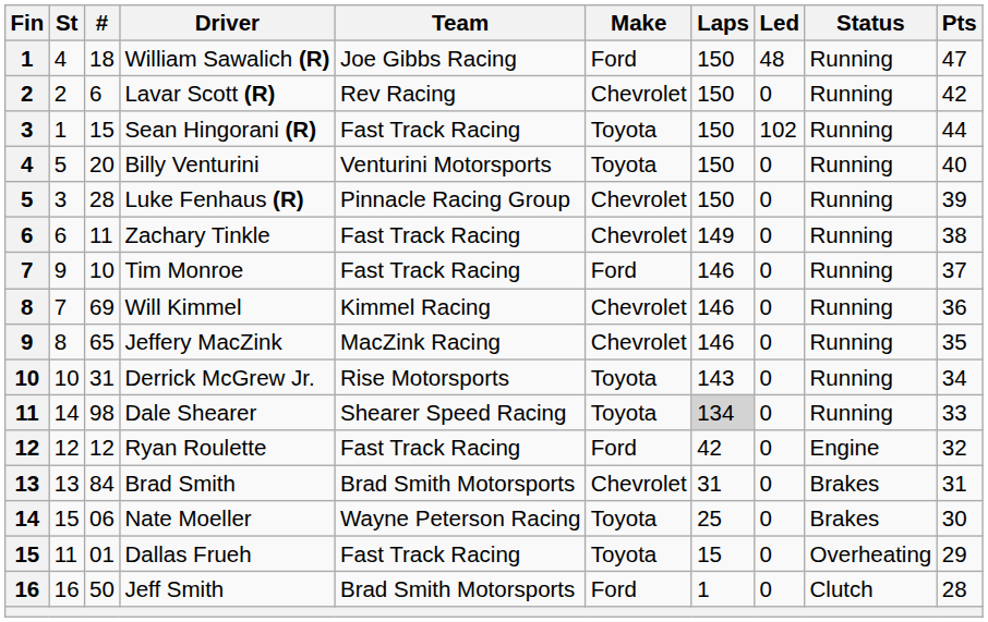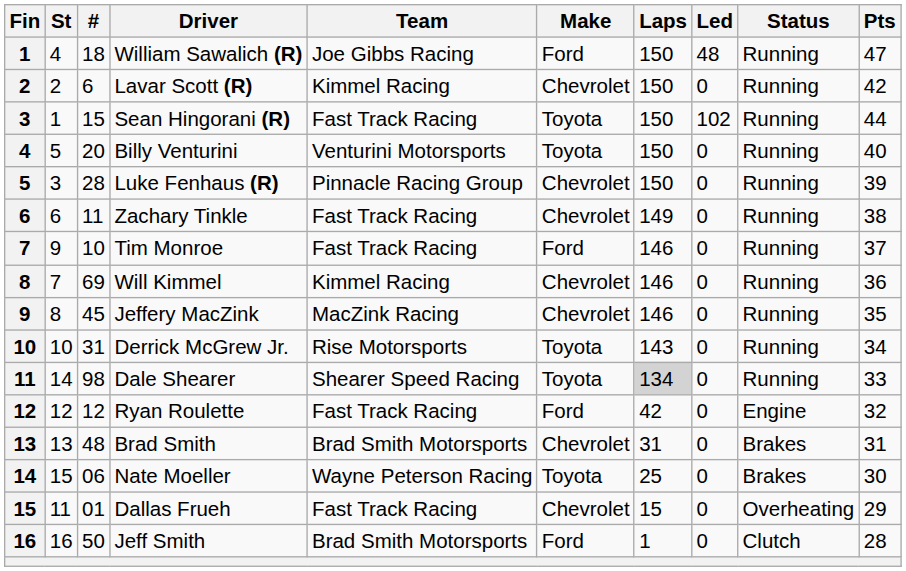 <table class="wikitable" style="font-size:95%">
 <tr>
 <th>Fin</th>
 <th>St</th>
 <th>#</th>
 <th>Driver</th>
 <th>Team</th>
 <th>Make</th>
 <th>Laps</th>
 <th>Led</th>
 <th>Status</th>
 <th>Pts</th>
 </tr>
 <tr>
 <th>1</th>
 <td>4</td>
 <td>18</td>
 <td>William Sawalich <strong>(R)</strong></td>
 <td>Joe Gibbs Racing</td>
 <td>Ford</td>
 <td>150</td>
 <td>48</td>
 <td>Running</td>
 <td>47</td>
 </tr>
 <tr>
 <th>2</th>
 <td>2</td>
 <td>6</td>
 <td>Lavar Scott <strong>(R)</strong></td>
-<td>Rev Racing</td>
+<td>Kimmel Racing</td>
 <td>Chevrolet</td>
 <td>150</td>
 <td>0</td>
 <td>Running</td>
 <td>42</td>
 </tr>
 <tr>
 <th>3</th>
 <td>1</td>
 <td>15</td>
 <td>Sean Hingorani <strong>(R)</strong></td>
 <td>Fast Track Racing</td>
 <td>Toyota</td>
 <td>150</td>
 <td>102</td>
 <td>Running</td>
 <td>44</td>
 </tr>
 <tr>
 <th>4</th>
 <td>5</td>
 <td>20</td>
 <td>Billy Venturini</td>
 <td>Venturini Motorsports</td>
 <td>Toyota</td>
 <td>150</td>
 <td>0</td>
 <td>Running</td>
 <td>40</td>
 </tr>
 <tr>
 <th>5</th>
 <td>3</td>
 <td>28</td>
 <td>Luke Fenhaus <strong>(R)</strong></td>
 <td>Pinnacle Racing Group</td>
 <td>Chevrolet</td>
 <td>150</td>
 <td>0</td>
 <td>Running</td>
 <td>39</td>
 </tr>
 <tr>
 <th>6</th>
 <td>6</td>
 <td>11</td>
 <td>Zachary Tinkle</td>
 <td>Fast Track Racing</td>
 <td>Chevrolet</td>
 <td>149</td>
 <td>0</td>
 <td>Running</td>
 <td>38</td>
 </tr>
 <tr>
 <th>7</th>
 <td>9</td>
 <td>10</td>
 <td>Tim Monroe</td>
 <td>Fast Track Racing</td>
 <td>Ford</td>
 <td>146</td>
 <td>0</td>
 <td>Running</td>
 <td>37</td>
 </tr>
 <tr>
 <th>8</th>
 <td>7</td>
 <td>69</td>
 <td>Will Kimmel</td>
 <td>Kimmel Racing</td>
 <td>Chevrolet</td>
 <td>146</td>
 <td>0</td>
 <td>Running</td>
 <td>36</td>
 </tr>
 <tr>
 <th>9</th>
 <td>8</td>
-<td>65</td>
+<td>45</td>
 <td>Jeffery MacZink</td>
 <td>MacZink Racing</td>
 <td>Chevrolet</td>
 <td>146</td>
 <td>0</td>
 <td>Running</td>
 <td>35</td>
 </tr>
 <tr>
 <th>10</th>
 <td>10</td>
 <td>31</td>
 <td>Derrick McGrew Jr.</td>
 <td>Rise Motorsports</td>
 <td>Toyota</td>
 <td>143</td>
 <td>0</td>
 <td>Running</td>
 <td>34</td>
 </tr>
 <tr>
 <th>11</th>
 <td>14</td>
 <td>98</td>
 <td>Dale Shearer</td>
 <td>Shearer Speed Racing</td>
 <td>Toyota</td>
 <td style="background: lightgrey;">134</td>
 <td>0</td>
 <td>Running</td>
 <td>33</td>
 </tr>
 <tr>
 <th>12</th>
 <td>12</td>
 <td>12</td>
 <td>Ryan Roulette</td>
 <td>Fast Track Racing</td>
 <td>Ford</td>
 <td>42</td>
 <td>0</td>
 <td>Engine</td>
 <td>32</td>
 </tr>
 <tr>
 <th>13</th>
 <td>13</td>
-<td>84</td>
+<td>48</td>
 <td>Brad Smith</td>
 <td>Brad Smith Motorsports</td>
 <td>Chevrolet</td>
 <td>31</td>
 <td>0</td>
 <td>Brakes</td>
 <td>31</td>
 </tr>
 <tr>
 <th>14</th>
 <td>15</td>
 <td>06</td>
 <td>Nate Moeller</td>
 <td>Wayne Peterson Racing</td>
 <td>Toyota</td>
 <td>25</td>
 <td>0</td>
 <td>Brakes</td>
 <td>30</td>
 </tr>
 <tr>
 <th>15</th>
 <td>11</td>
 <td>01</td>
 <td>Dallas Frueh</td>
 <td>Fast Track Racing</td>
-<td>Toyota</td>
+<td>Chevrolet</td>
 <td>15</td>
 <td>0</td>
 <td>Overheating</td>
 <td>29</td>
 </tr>
 <tr>
 <th>16</th>
 <td>16</td>
 <td>50</td>
 <td>Jeff Smith</td>
 <td>Brad Smith Motorsports</td>
 <td>Ford</td>
 <td>1</td>
 <td>0</td>
 <td>Clutch</td>
 <td>28</td>
 </tr>
 <tr>
 <th colspan="10"></th>
 </tr>
 </table>
